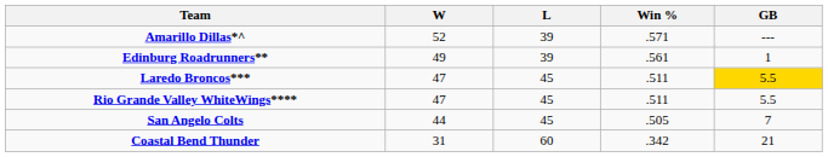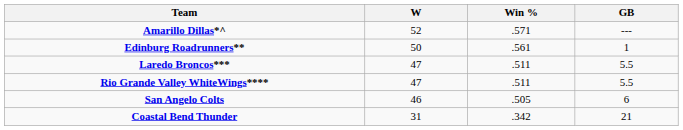 <table class="wikitable" width="50%">
 <tr>
 <th bgcolor="#DDDDFF" width="10%">Team</th>
 <th bgcolor="#DDDDFF" width="3%">W</th>
-<th bgcolor="#DDDDFF" width="3%">L</th>
 <th bgcolor="#DDDDFF" width="3%">Win %</th>
 <th bgcolor="#DDDDFF" width="3%">GB</th>
 </tr>
 <tr>
 <td align=center><strong><a href='#'>Amarillo Dillas</a>*^</strong></td>
 <td align=center>52</td>
-<td align=center>39</td>
 <td align=center>.571</td>
 <td align=center>---</td>
 </tr>
 <tr>
 <td align=center><strong><a href='#'>Edinburg Roadrunners</a>**</strong></td>
-<td align=center>49</td>
-<td align=center>39</td>
+<td align=center>50</td>
 <td align=center>.561</td>
 <td align=center>1</td>
 </tr>
 <tr>
 <td align=center><strong><a href='#'>Laredo Broncos</a>***</strong></td>
 <td align=center>47</td>
-<td align=center>45</td>
 <td align=center>.511</td>
-<td align=center style="background: gold;">5.5</td>
+<td align=center>5.5</td>
 </tr>
 <tr>
 <td align=center><strong><a href='#'>Rio Grande Valley WhiteWings</a>****</strong></td>
 <td align=center>47</td>
-<td align=center>45</td>
 <td align=center>.511</td>
 <td align=center>5.5</td>
 </tr>
 <tr>
 <td align=center><strong><a href='#'>San Angelo Colts</a></strong></td>
-<td align=center>44</td>
-<td align=center>45</td>
+<td align=center>46</td>
 <td align=center>.505</td>
-<td align=center>7</td>
+<td align=center>6</td>
 </tr>
 <tr>
 <td align=center><strong><a href='#'>Coastal Bend Thunder</a></strong></td>
 <td align=center>31</td>
-<td align=center>60</td>
 <td align=center>.342</td>
 <td align=center>21</td>
 </tr>
 </table>
